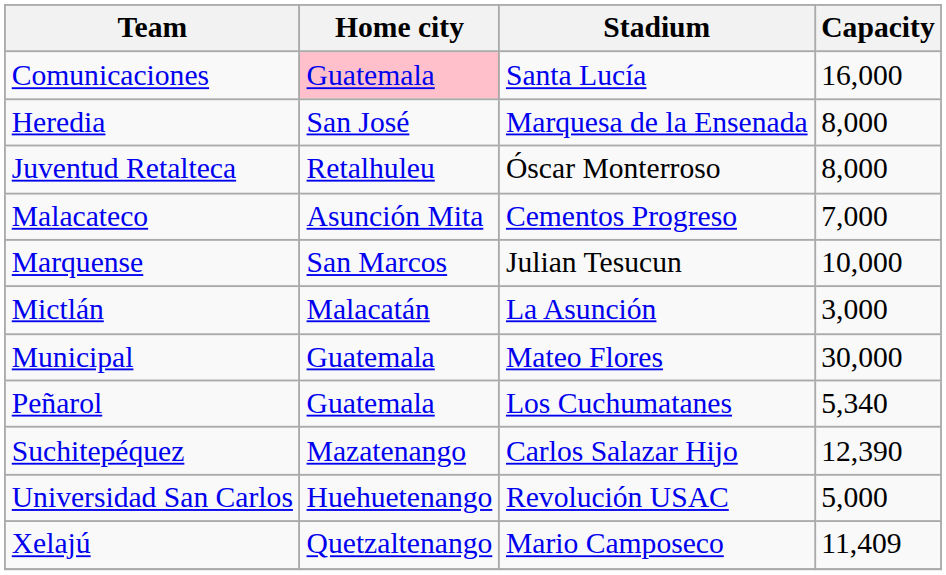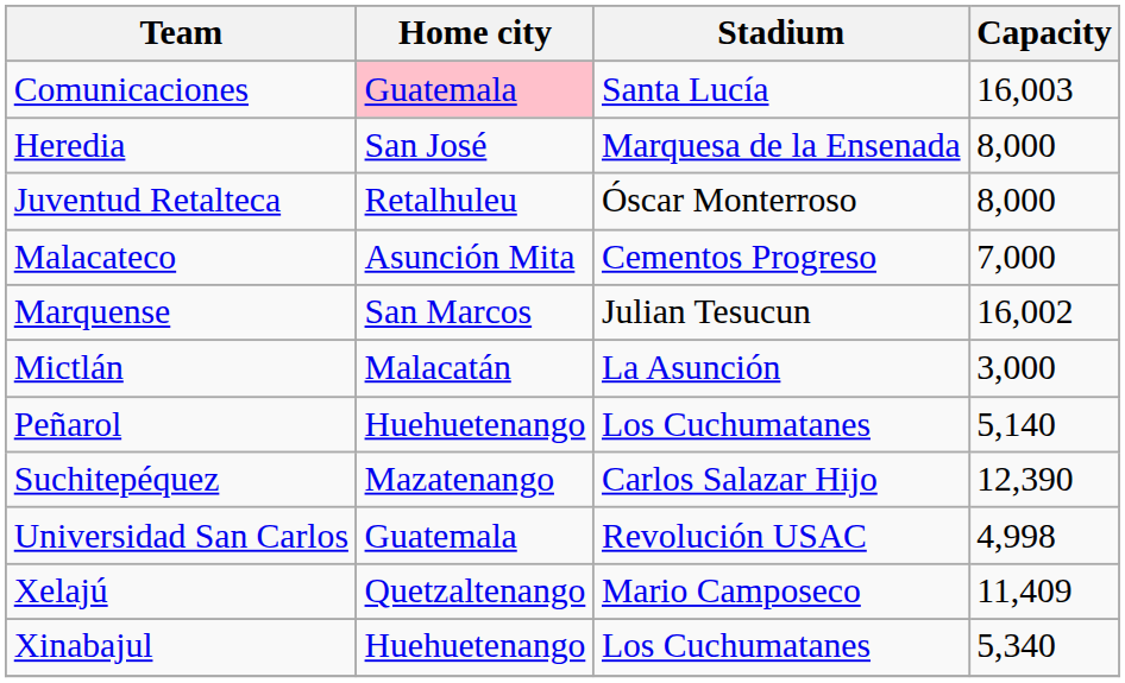 <table class="wikitable sortable">
 <tr>
 <th>Team</th>
 <th>Home city</th>
 <th>Stadium</th>
 <th>Capacity</th>
 </tr>
 <tr>
 <td><a href='#'>Comunicaciones</a></td>
 <td style="background: pink;"><a href='#'>Guatemala</a></td>
 <td><a href='#'>Santa Lucía</a></td>
-<td>16,000</td>
+<td>16,003</td>
 </tr>
 <tr>
 <td><a href='#'>Heredia</a></td>
 <td><a href='#'>San José</a></td>
 <td><a href='#'>Marquesa de la Ensenada</a></td>
 <td>8,000</td>
 </tr>
 <tr>
 <td><a href='#'>Juventud Retalteca</a></td>
 <td><a href='#'>Retalhuleu</a></td>
 <td>Óscar Monterroso</td>
 <td>8,000</td>
 </tr>
 <tr>
 <td><a href='#'>Malacateco</a></td>
 <td><a href='#'>Asunción Mita</a></td>
 <td><a href='#'>Cementos Progreso</a></td>
 <td>7,000</td>
 </tr>
 <tr>
 <td><a href='#'>Marquense</a></td>
 <td><a href='#'>San Marcos</a></td>
 <td>Julian Tesucun</td>
-<td>10,000</td>
+<td>16,002</td>
 </tr>
 <tr>
 <td><a href='#'>Mictlán</a></td>
 <td><a href='#'>Malacatán</a></td>
 <td><a href='#'>La Asunción</a></td>
 <td>3,000</td>
 </tr>
 <tr>
-<td><a href='#'>Municipal</a></td>
-<td><a href='#'>Guatemala</a></td>
-<td><a href='#'>Mateo Flores</a></td>
-<td>30,000</td>
-</tr>
-<tr>
 <td><a href='#'>Peñarol</a></td>
-<td><a href='#'>Guatemala</a></td>
+<td><a href='#'>Huehuetenango</a></td>
 <td><a href='#'>Los Cuchumatanes</a></td>
-<td>5,340</td>
+<td>5,140</td>
 </tr>
 <tr>
 <td><a href='#'>Suchitepéquez</a></td>
 <td><a href='#'>Mazatenango</a></td>
 <td><a href='#'>Carlos Salazar Hijo</a></td>
 <td>12,390</td>
 </tr>
 <tr>
 <td><a href='#'>Universidad San Carlos</a></td>
-<td><a href='#'>Huehuetenango</a></td>
+<td><a href='#'>Guatemala</a></td>
 <td><a href='#'>Revolución USAC</a></td>
-<td>5,000</td>
+<td>4,998</td>
 </tr>
 <tr>
 <td><a href='#'>Xelajú</a></td>
 <td><a href='#'>Quetzaltenango</a></td>
 <td><a href='#'>Mario Camposeco</a></td>
 <td>11,409</td>
 </tr>
 <tr>
+<td><a href='#'>Xinabajul</a></td>
+<td><a href='#'>Huehuetenango</a></td>
+<td><a href='#'>Los Cuchumatanes</a></td>
+<td>5,340</td>
+</tr>
+<tr>
 </tr>
 </table>
